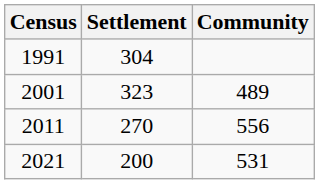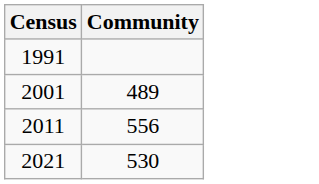 <table class="wikitable" style="text-align:center">
 <tr>
 <th>Census</th>
-<th>Settlement</th>
 <th>Community</th>
 </tr>
 <tr>
 <td>1991</td>
-<td>304</td>
 <td></td>
 </tr>
 <tr>
 <td>2001</td>
-<td>323</td>
 <td>489</td>
 </tr>
 <tr>
 <td>2011</td>
-<td>270</td>
 <td>556</td>
 </tr>
 <tr>
 <td>2021</td>
-<td>200</td>
-<td>531</td>
+<td>530</td>
 </tr>
 </table>
